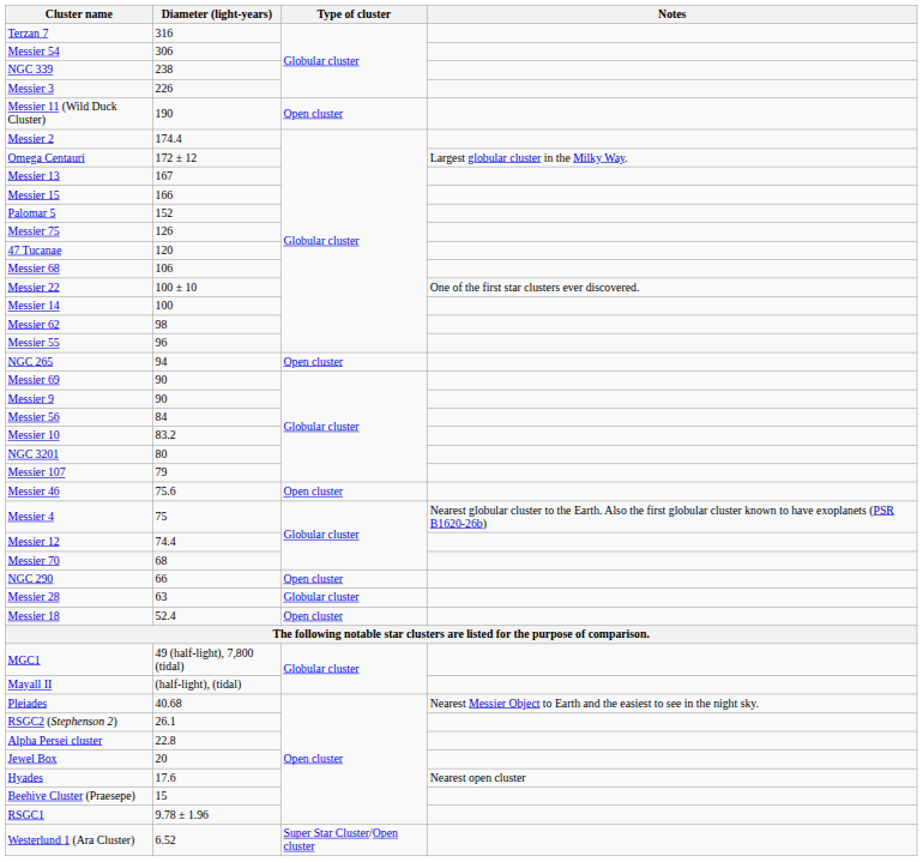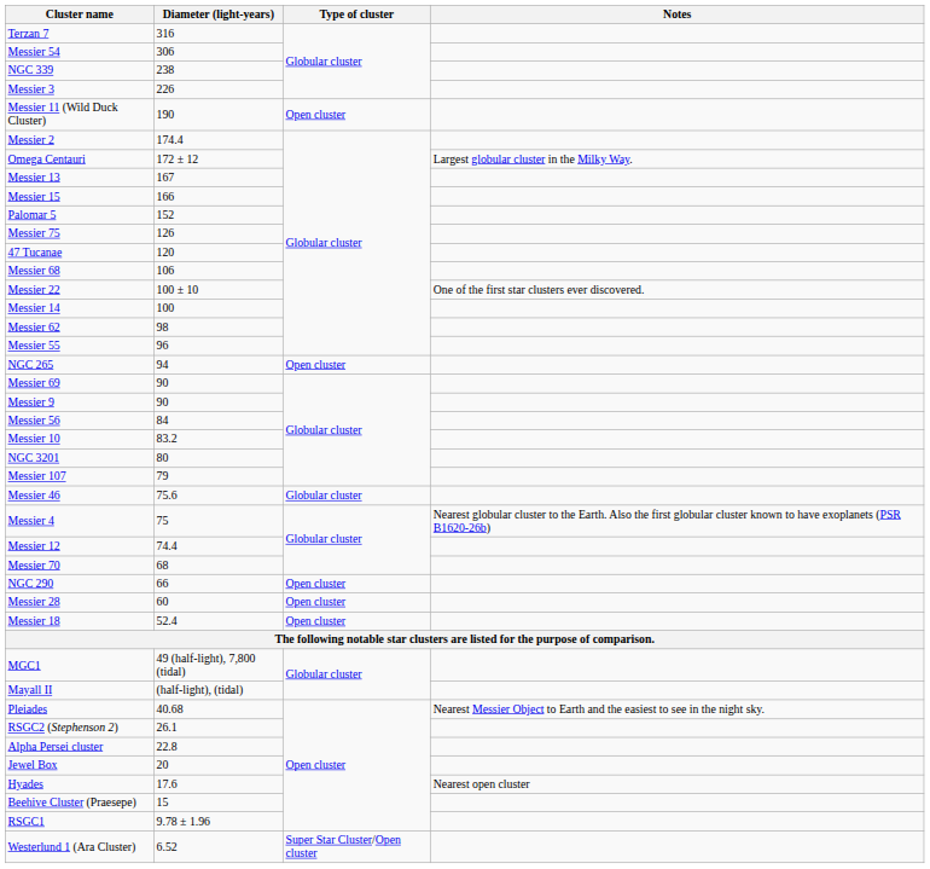 <table class="wikitable">
 <tr>
 <th>Cluster name</th>
 <th>Diameter (light-years)</th>
 <th>Type of cluster</th>
 <th>Notes</th>
 </tr>
 <tr>
 <td><a href='#'>Terzan 7</a></td>
 <td>316</td>
 <td rowspan="4"><a href='#'>Globular cluster</a></td>
 <td></td>
 </tr>
 <tr>
 <td><a href='#'>Messier 54</a></td>
 <td>306</td>
 <td></td>
 </tr>
 <tr>
 <td><a href='#'>NGC 339</a></td>
 <td>238</td>
 <td></td>
 </tr>
 <tr>
 <td><a href='#'>Messier 3</a></td>
 <td>226</td>
 <td></td>
 </tr>
 <tr>
 <td><a href='#'>Messier 11</a> (Wild Duck Cluster)</td>
 <td>190</td>
 <td><a href='#'>Open cluster</a></td>
 <td></td>
 </tr>
 <tr>
 <td><a href='#'>Messier 2</a></td>
 <td>174.4</td>
 <td rowspan="12"><a href='#'>Globular cluster</a></td>
 <td></td>
 </tr>
 <tr>
 <td><a href='#'>Omega Centauri</a></td>
 <td>172 ± 12</td>
 <td>Largest <a href='#'>globular cluster</a> in the <a href='#'>Milky Way</a>.</td>
 </tr>
 <tr>
 <td><a href='#'>Messier 13</a></td>
 <td>167</td>
 <td></td>
 </tr>
 <tr>
 <td><a href='#'>Messier 15</a></td>
 <td>166</td>
 <td></td>
 </tr>
 <tr>
 <td><a href='#'>Palomar 5</a></td>
 <td>152</td>
 <td></td>
 </tr>
 <tr>
 <td><a href='#'>Messier 75</a></td>
 <td>126</td>
 <td></td>
 </tr>
 <tr>
 <td><a href='#'>47 Tucanae</a></td>
 <td>120</td>
 <td></td>
 </tr>
 <tr>
 <td><a href='#'>Messier 68</a></td>
 <td>106</td>
 <td></td>
 </tr>
 <tr>
 <td><a href='#'>Messier 22</a></td>
 <td>100 ± 10</td>
 <td>One of the first star clusters ever discovered.</td>
 </tr>
 <tr>
 <td><a href='#'>Messier 14</a></td>
 <td>100</td>
 <td></td>
 </tr>
 <tr>
 <td><a href='#'>Messier 62</a></td>
 <td>98</td>
 <td></td>
 </tr>
 <tr>
 <td><a href='#'>Messier 55</a></td>
 <td>96</td>
 <td></td>
 </tr>
 <tr>
 <td><a href='#'>NGC 265</a></td>
 <td>94</td>
 <td><a href='#'>Open cluster</a></td>
 <td></td>
 </tr>
 <tr>
 <td><a href='#'>Messier 69</a></td>
 <td>90</td>
 <td rowspan="6"><a href='#'>Globular cluster</a></td>
 <td></td>
 </tr>
 <tr>
 <td><a href='#'>Messier 9</a></td>
 <td>90</td>
 <td></td>
 </tr>
 <tr>
 <td><a href='#'>Messier 56</a></td>
 <td>84</td>
 <td></td>
 </tr>
 <tr>
 <td><a href='#'>Messier 10</a></td>
 <td>83.2</td>
 <td></td>
 </tr>
 <tr>
 <td><a href='#'>NGC 3201</a></td>
 <td>80</td>
 <td></td>
 </tr>
 <tr>
 <td><a href='#'>Messier 107</a></td>
 <td>79</td>
 <td></td>
 </tr>
 <tr>
 <td><a href='#'>Messier 46</a></td>
 <td>75.6</td>
-<td><a href='#'>Open cluster</a></td>
+<td><a href='#'>Globular cluster</a></td>
 <td></td>
 </tr>
 <tr>
 <td><a href='#'>Messier 4</a></td>
 <td>75</td>
 <td rowspan="3"><a href='#'>Globular cluster</a></td>
 <td>Nearest globular cluster to the Earth. Also the first globular cluster known to have exoplanets (<a href='#'>PSR B1620-26b</a>)</td>
 </tr>
 <tr>
 <td><a href='#'>Messier 12</a></td>
 <td>74.4</td>
 <td></td>
 </tr>
 <tr>
 <td><a href='#'>Messier 70</a></td>
 <td>68</td>
 <td></td>
 </tr>
 <tr>
 <td><a href='#'>NGC 290</a></td>
 <td>66</td>
 <td><a href='#'>Open cluster</a></td>
 <td></td>
 </tr>
 <tr>
 <td><a href='#'>Messier 28</a></td>
-<td>63</td>
-<td><a href='#'>Globular cluster</a></td>
+<td>60</td>
+<td><a href='#'>Open cluster</a></td>
 <td></td>
 </tr>
 <tr>
 <td><a href='#'>Messier 18</a></td>
 <td>52.4</td>
 <td><a href='#'>Open cluster</a></td>
 <td></td>
 </tr>
 <tr>
 <th colspan="4">The following notable star clusters are listed for the purpose of comparison.</th>
 </tr>
 <tr>
 <td><a href='#'>MGC1</a></td>
 <td>49 (half-light), 7,800 (tidal)</td>
 <td rowspan="2"><a href='#'>Globular cluster</a></td>
 <td></td>
 </tr>
 <tr>
 <td><a href='#'>Mayall II</a></td>
 <td> (half-light),  (tidal)</td>
 <td></td>
 </tr>
 <tr>
 <td><a href='#'>Pleiades</a></td>
 <td>40.68</td>
 <td rowspan="7"><a href='#'>Open cluster</a></td>
 <td>Nearest <a href='#'>Messier Object</a> to Earth and the easiest to see in the night sky.</td>
 </tr>
 <tr>
 <td><a href='#'>RSGC2</a> (<em>Stephenson 2</em>)</td>
 <td>26.1</td>
 <td></td>
 </tr>
 <tr>
 <td><a href='#'>Alpha Persei cluster</a></td>
 <td>22.8</td>
 <td></td>
 </tr>
 <tr>
 <td><a href='#'>Jewel Box</a></td>
 <td>20</td>
 <td></td>
 </tr>
 <tr>
 <td><a href='#'>Hyades</a></td>
 <td>17.6</td>
 <td>Nearest open cluster</td>
 </tr>
 <tr>
 <td><a href='#'>Beehive Cluster</a> (Praesepe)</td>
 <td>15</td>
 <td></td>
 </tr>
 <tr>
 <td><a href='#'>RSGC1</a></td>
 <td>9.78 ± 1.96</td>
 <td></td>
 </tr>
 <tr>
 <td><a href='#'>Westerlund 1</a> (Ara Cluster)</td>
 <td>6.52</td>
 <td><a href='#'>Super Star Cluster</a>/<a href='#'>Open cluster</a></td>
 <td></td>
 </tr>
 </table>
